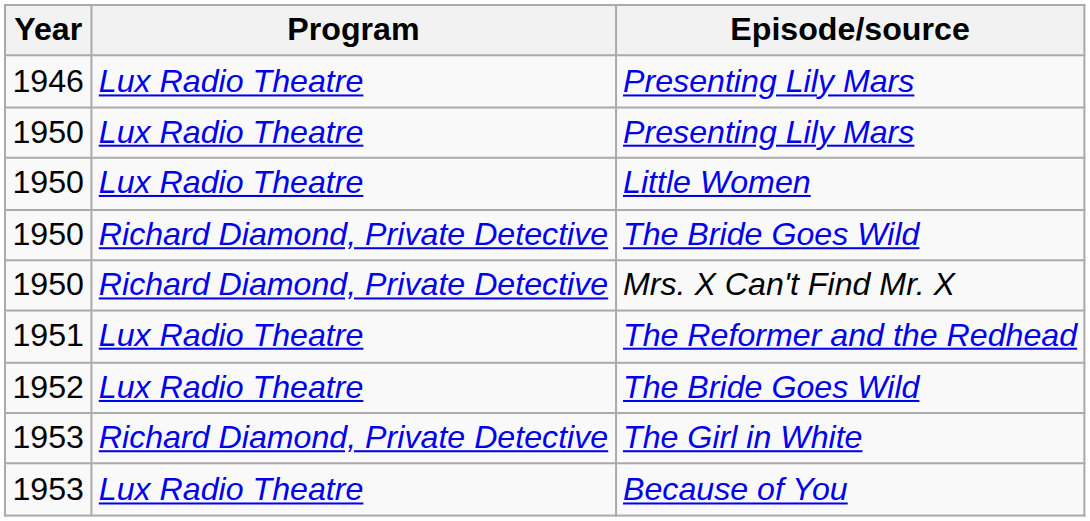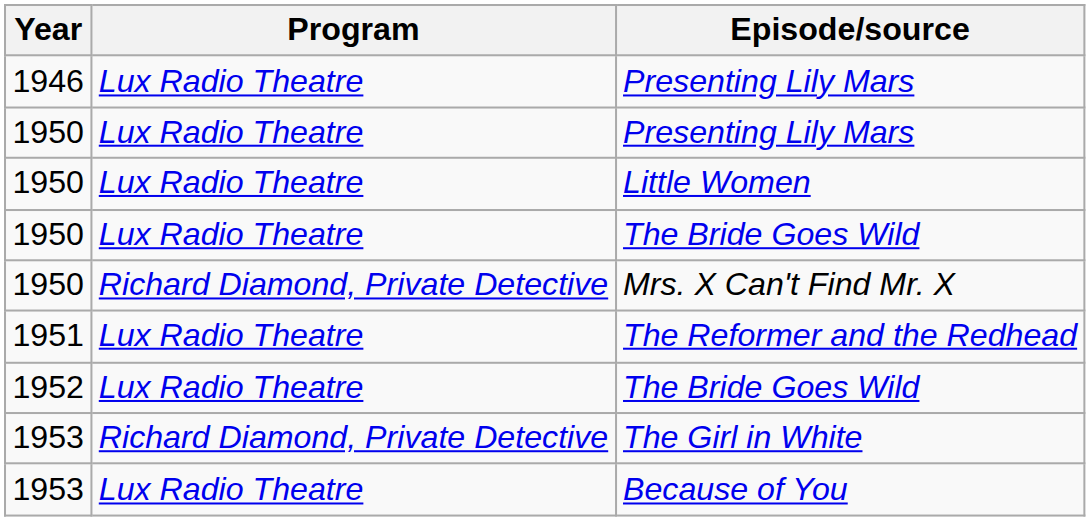 <table class="wikitable">
 <tr>
 <th>Year</th>
 <th>Program</th>
 <th>Episode/source</th>
 </tr>
 <tr>
 <td>1946</td>
 <td><em><a href='#'>Lux Radio Theatre</a></em></td>
 <td><em><a href='#'>Presenting Lily Mars</a></em></td>
 </tr>
 <tr>
 <td>1950</td>
 <td><em><a href='#'>Lux Radio Theatre</a></em></td>
 <td><em><a href='#'>Presenting Lily Mars</a></em></td>
 </tr>
 <tr>
 <td>1950</td>
 <td><em><a href='#'>Lux Radio Theatre</a></em></td>
 <td><em><a href='#'>Little Women</a></em></td>
 </tr>
 <tr>
 <td>1950</td>
-<td><em><a href='#'>Richard Diamond, Private Detective</a></em></td>
+<td><em><a href='#'>Lux Radio Theatre</a></em></td>
 <td><em><a href='#'>The Bride Goes Wild</a></em></td>
 </tr>
 <tr>
 <td>1950</td>
 <td><em><a href='#'>Richard Diamond, Private Detective</a></em></td>
 <td><em>Mrs. X Can't Find Mr. X</em></td>
 </tr>
 <tr>
 <td>1951</td>
 <td><em><a href='#'>Lux Radio Theatre</a></em></td>
 <td><em><a href='#'>The Reformer and the Redhead</a></em></td>
 </tr>
 <tr>
 <td>1952</td>
 <td><em><a href='#'>Lux Radio Theatre</a></em></td>
 <td><em><a href='#'>The Bride Goes Wild</a></em></td>
 </tr>
 <tr>
 <td>1953</td>
 <td><em><a href='#'>Richard Diamond, Private Detective</a></em></td>
 <td><em><a href='#'>The Girl in White</a></em></td>
 </tr>
 <tr>
 <td>1953</td>
 <td><em><a href='#'>Lux Radio Theatre</a></em></td>
 <td><em><a href='#'>Because of You</a></em></td>
 </tr>
 </table>
